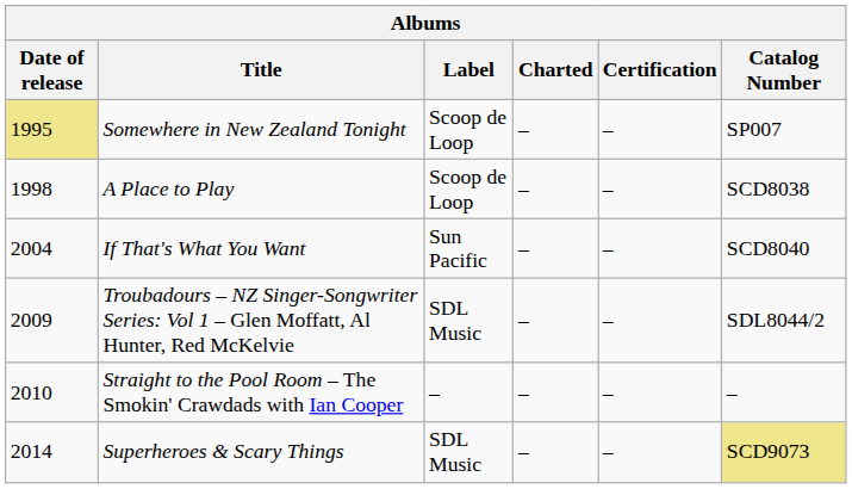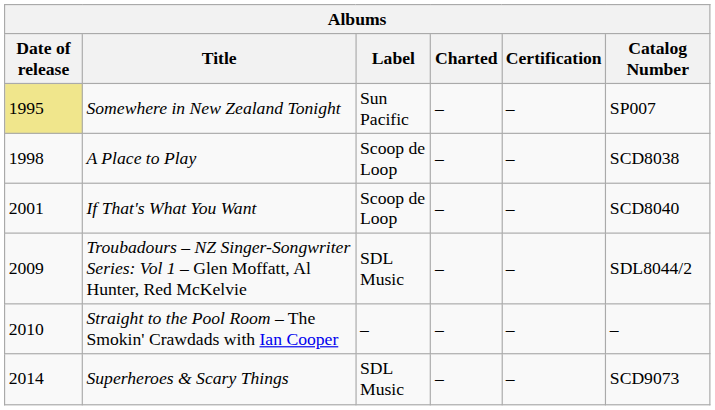 <table class="wikitable" style="font-size: 95%;">
 <tr>
 <th colspan=7>Albums</th>
 </tr>
 <tr>
 <th>Date of release</th>
 <th>Title</th>
 <th>Label</th>
 <th>Charted</th>
 <th>Certification</th>
 <th>Catalog Number</th>
 </tr>
 <tr>
 <td style="background: khaki;">1995</td>
 <td><em>Somewhere in New Zealand Tonight</em></td>
-<td>Scoop de Loop</td>
+<td>Sun Pacific</td>
 <td>–</td>
 <td>–</td>
 <td>SP007</td>
 </tr>
 <tr>
 <td>1998</td>
 <td><em>A Place to Play</em></td>
 <td>Scoop de Loop</td>
 <td>–</td>
 <td>–</td>
 <td>SCD8038</td>
 </tr>
 <tr>
-<td>2004</td>
+<td>2001</td>
 <td><em>If That's What You Want</em></td>
-<td>Sun Pacific</td>
+<td>Scoop de Loop</td>
 <td>–</td>
 <td>–</td>
 <td>SCD8040</td>
 </tr>
 <tr>
 <td>2009</td>
 <td><em>Troubadours – NZ Singer-Songwriter Series: Vol 1</em> – Glen Moffatt, Al Hunter, Red McKelvie</td>
 <td>SDL Music</td>
 <td>–</td>
 <td>–</td>
 <td>SDL8044/2</td>
 </tr>
 <tr>
 <td>2010</td>
 <td><em>Straight to the Pool Room</em> – The Smokin' Crawdads with <a href='#'>Ian Cooper</a></td>
 <td>–</td>
 <td>–</td>
 <td>–</td>
 <td>–</td>
 </tr>
 <tr>
 <td>2014</td>
 <td><em>Superheroes & Scary Things</em></td>
 <td>SDL Music</td>
 <td>–</td>
 <td>–</td>
-<td style="background: khaki;">SCD9073</td>
+<td>SCD9073</td>
 </tr>
 </table>
